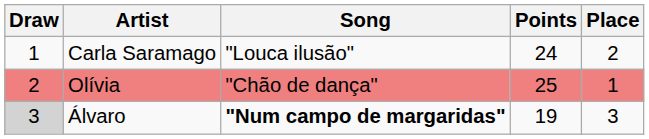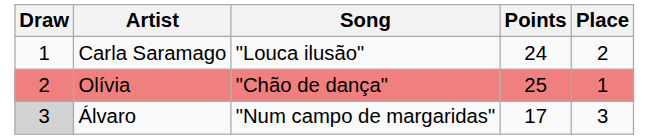 <table class="sortable wikitable" style="margin: 1em auto 1em auto; text-align:center">
 <tr>
 <th>Draw</th>
 <th>Artist</th>
 <th>Song</th>
 <th>Points</th>
 <th>Place</th>
 </tr>
 <tr>
 <td>1</td>
 <td align="left">Carla Saramago</td>
 <td align="left">"Louca ilusão"</td>
 <td>24</td>
 <td>2</td>
 </tr>
 <tr bgcolor="#F08080">
 <td>2</td>
 <td align="left">Olívia</td>
 <td align="left">"Chão de dança"</td>
 <td>25</td>
 <td>1</td>
 </tr>
 <tr>
 <td style="background: lightgrey;">3</td>
 <td align="left">Álvaro</td>
-<td align="left"><strong>"Num campo de margaridas"</strong></td>
-<td>19</td>
+<td align="left">"Num campo de margaridas"</td>
+<td>17</td>
 <td>3</td>
 </tr>
 </table>
